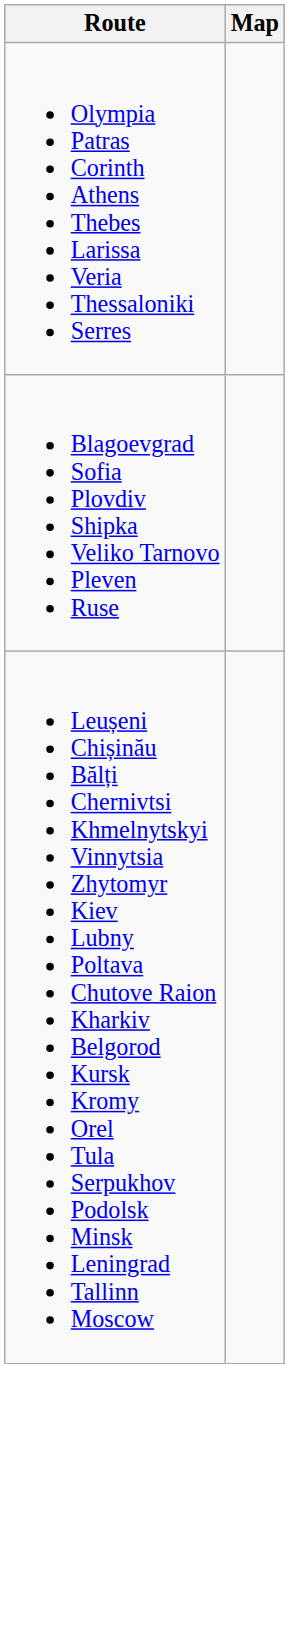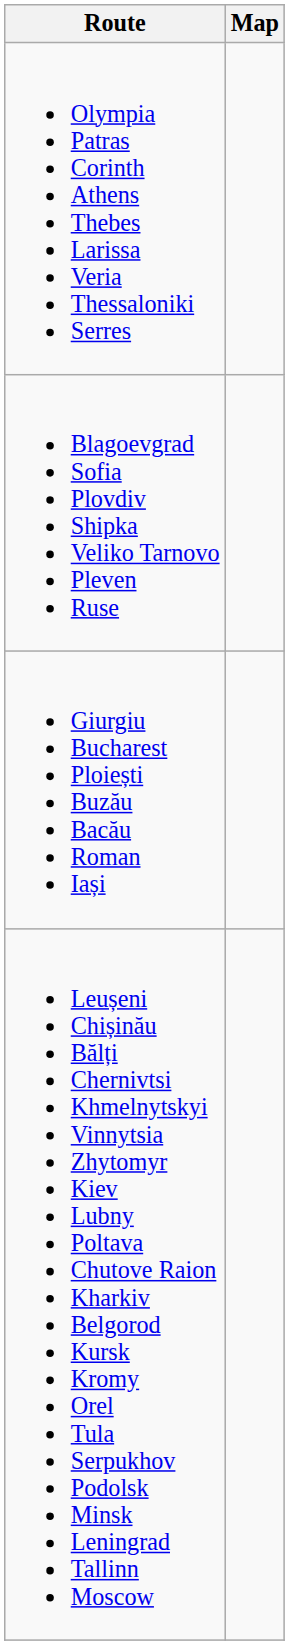 <table class=wikitable>
 <tr>
 <th>Route</th>
 <th>Map</th>
 </tr>
 <tr>
 <td><br><ul><li><a href='#'>Olympia</a></li><li><a href='#'>Patras</a></li><li><a href='#'>Corinth</a></li><li><a href='#'>Athens</a></li><li><a href='#'>Thebes</a></li><li><a href='#'>Larissa</a></li><li><a href='#'>Veria</a></li><li><a href='#'>Thessaloniki</a></li><li><a href='#'>Serres</a></li></ul></td>
 <td></td>
 </tr>
 <tr>
 <td><br><ul><li><a href='#'>Blagoevgrad</a></li><li><a href='#'>Sofia</a></li><li><a href='#'>Plovdiv</a></li><li><a href='#'>Shipka</a></li><li><a href='#'>Veliko Tarnovo</a></li><li><a href='#'>Pleven</a></li><li><a href='#'>Ruse</a></li></ul></td>
 <td></td>
 </tr>
 <tr>
+<td><br><ul><li><a href='#'>Giurgiu</a></li><li><a href='#'>Bucharest</a></li><li><a href='#'>Ploiești</a></li><li><a href='#'>Buzău</a></li><li><a href='#'>Bacău</a></li><li><a href='#'>Roman</a></li><li><a href='#'>Iași</a></li></ul></td>
+<td></td>
+</tr>
+<tr>
 <td><br><ul><li><a href='#'>Leușeni</a></li><li><a href='#'>Chișinău</a></li><li><a href='#'>Bălți</a></li><li><a href='#'>Chernivtsi</a></li><li><a href='#'>Khmelnytskyi</a></li><li><a href='#'>Vinnytsia</a></li><li><a href='#'>Zhytomyr</a></li><li><a href='#'>Kiev</a></li><li><a href='#'>Lubny</a></li><li><a href='#'>Poltava</a></li><li><a href='#'>Chutove Raion</a></li><li><a href='#'>Kharkiv</a></li><li><a href='#'>Belgorod</a></li><li><a href='#'>Kursk</a></li><li><a href='#'>Kromy</a></li><li><a href='#'>Orel</a></li><li><a href='#'>Tula</a></li><li><a href='#'>Serpukhov</a></li><li><a href='#'>Podolsk</a></li><li><a href='#'>Minsk</a></li><li><a href='#'>Leningrad</a></li><li><a href='#'>Tallinn</a></li><li><a href='#'>Moscow</a></li></ul></td>
 <td></td>
 </tr>
 </table>
